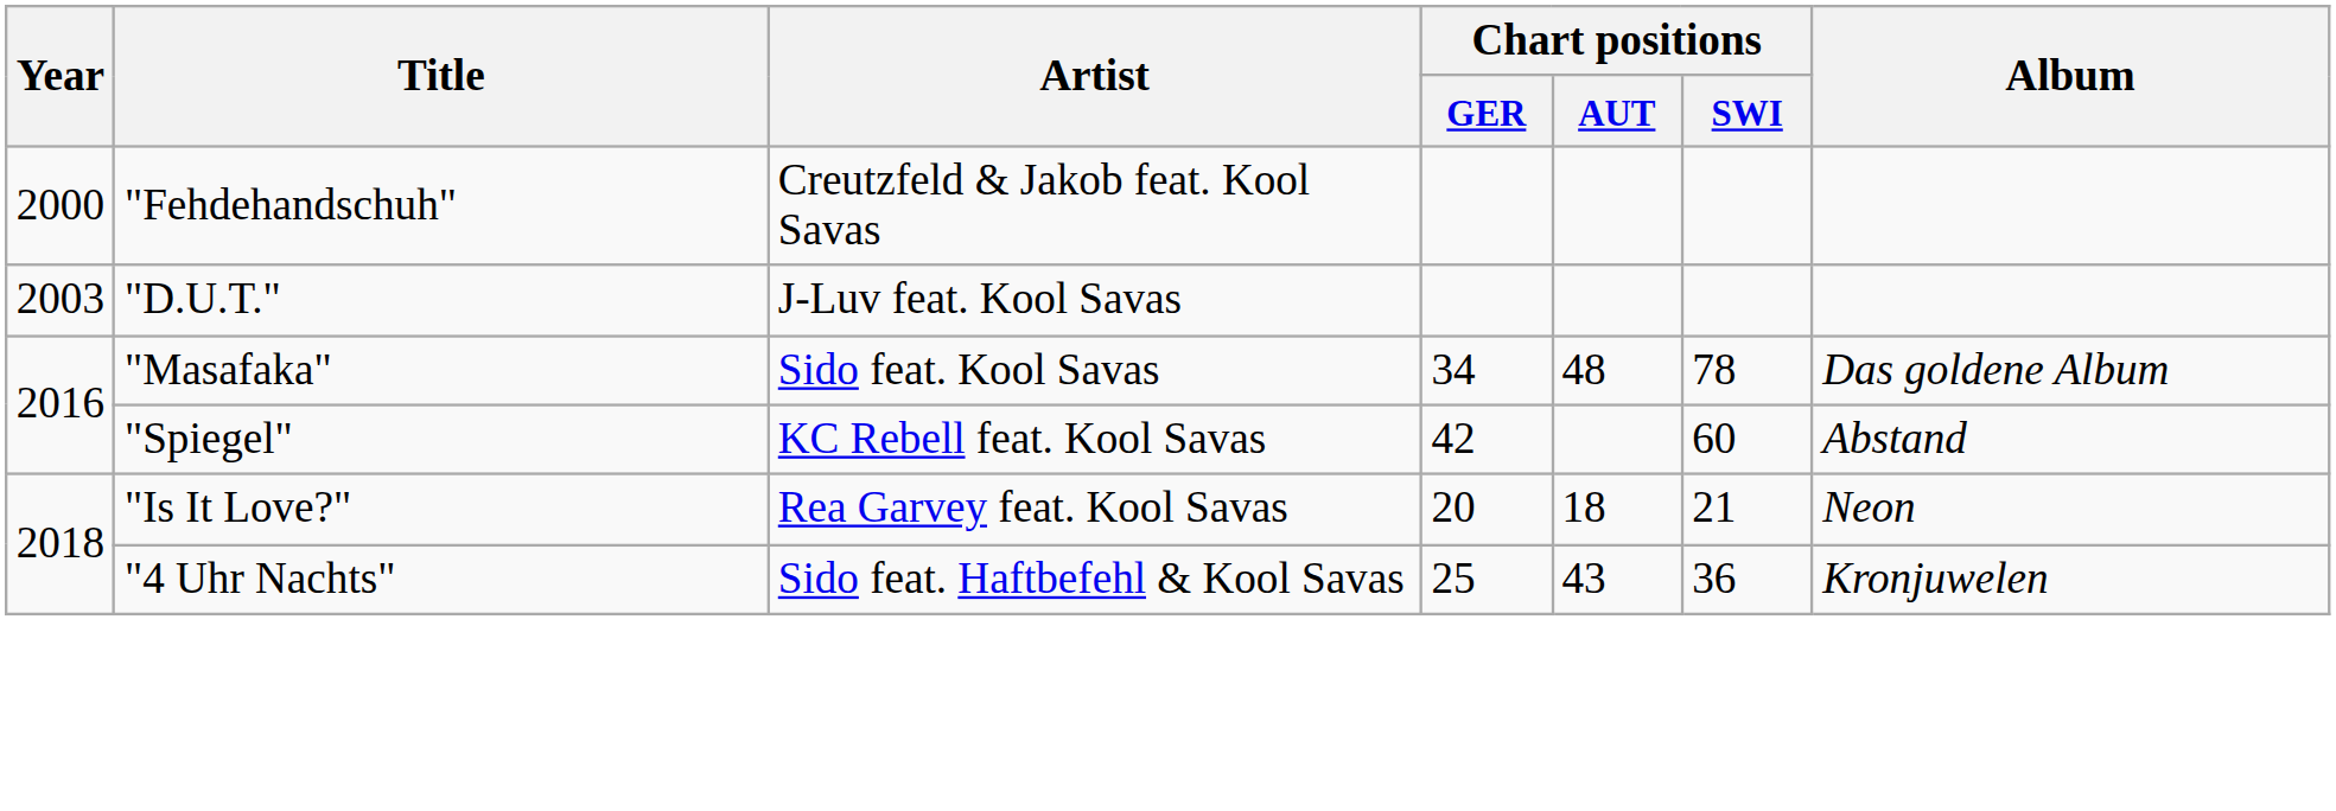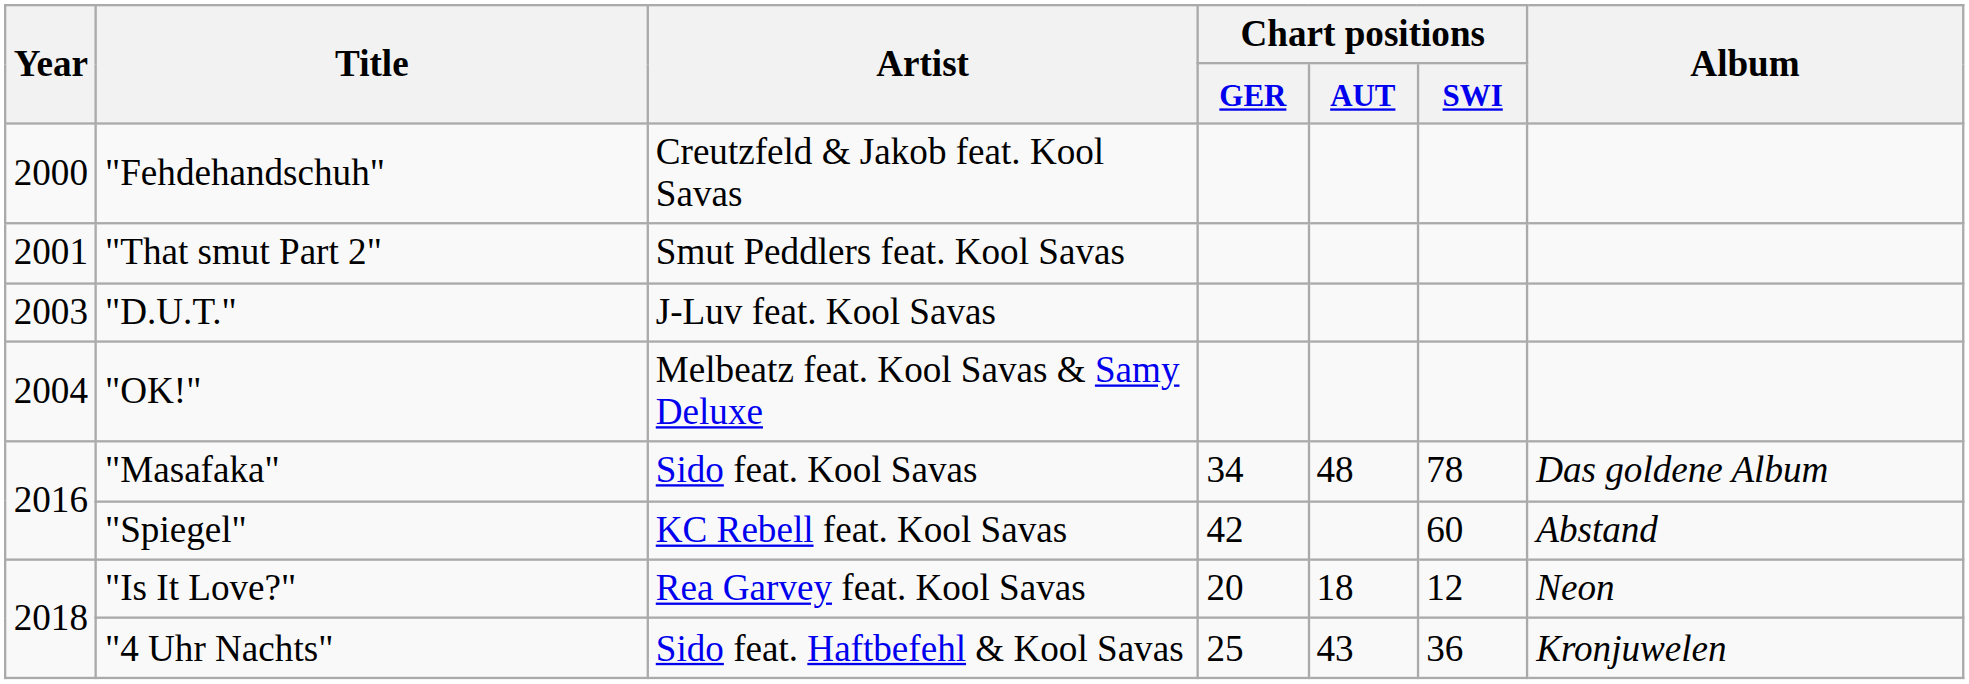 <table class="wikitable">
 <tr>
 <th style="width:20px;" rowspan="2">Year</th>
 <th style="width:230px;" rowspan="2">Title</th>
 <th style="width:230px;" rowspan="2">Artist</th>
 <th colspan="3">Chart positions</th>
 <th style="width:180px;" rowspan="2">Album</th>
 </tr>
 <tr>
 <th style="width:40px;"><small><a href='#'>GER</a></small></th>
 <th style="width:40px;"><small><a href='#'>AUT</a></small></th>
 <th style="width:40px;"><small><a href='#'>SWI</a></small></th>
 </tr>
 <tr>
 <td>2000</td>
 <td>"Fehdehandschuh"</td>
 <td>Creutzfeld & Jakob feat. Kool Savas</td>
 <td></td>
 <td></td>
 <td></td>
 <td></td>
 </tr>
 <tr>
+<td>2001</td>
+<td>"That smut Part 2"</td>
+<td>Smut Peddlers feat. Kool Savas</td>
+<td></td>
+<td></td>
+<td></td>
+<td></td>
+</tr>
+<tr>
 <td>2003</td>
 <td>"D.U.T."</td>
 <td>J-Luv feat. Kool Savas</td>
+<td></td>
+<td></td>
+<td></td>
+<td></td>
+</tr>
+<tr>
+<td>2004</td>
+<td>"OK!"</td>
+<td>Melbeatz feat. Kool Savas & <a href='#'>Samy Deluxe</a></td>
 <td></td>
 <td></td>
 <td></td>
 <td></td>
 </tr>
 <tr>
 <td rowspan="2">2016</td>
 <td>"Masafaka"</td>
 <td><a href='#'>Sido</a> feat. Kool Savas</td>
 <td>34</td>
 <td>48</td>
 <td>78</td>
 <td><em>Das goldene Album</em></td>
 </tr>
 <tr>
 <td>"Spiegel"</td>
 <td><a href='#'>KC Rebell</a> feat. Kool Savas</td>
 <td>42</td>
 <td></td>
 <td>60</td>
 <td><em>Abstand</em></td>
 </tr>
 <tr>
 <td rowspan="2">2018</td>
 <td>"Is It Love?"</td>
 <td><a href='#'>Rea Garvey</a> feat. Kool Savas</td>
 <td>20</td>
 <td>18</td>
-<td>21</td>
+<td>12</td>
 <td><em>Neon</em></td>
 </tr>
 <tr>
 <td>"4 Uhr Nachts"</td>
 <td><a href='#'>Sido</a> feat. <a href='#'>Haftbefehl</a> & Kool Savas</td>
 <td>25</td>
 <td>43</td>
 <td>36</td>
 <td><em>Kronjuwelen</em></td>
 </tr>
 </table>
